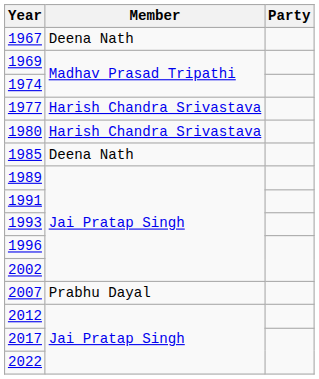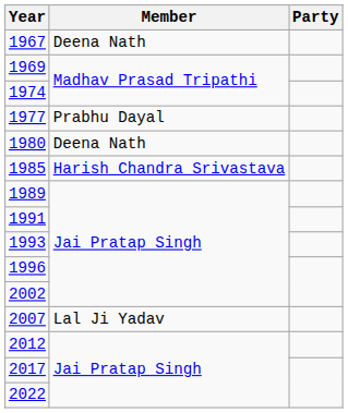 <table class="wikitable">
 <tr>
 <th>Year</th>
 <th>Member</th>
 <th colspan="2">Party</th>
 </tr>
 <tr>
 <td><a href='#'>1967</a></td>
 <td>Deena Nath</td>
 <td></td>
 </tr>
 <tr>
 <td><a href='#'>1969</a></td>
 <td rowspan="2"><a href='#'>Madhav Prasad Tripathi</a></td>
 <td></td>
 </tr>
 <tr>
 <td><a href='#'>1974</a></td>
 </tr>
 <tr>
 <td><a href='#'>1977</a></td>
-<td><a href='#'>Harish Chandra Srivastava</a></td>
+<td>Prabhu Dayal</td>
 <td></td>
 </tr>
 <tr>
 <td><a href='#'>1980</a></td>
-<td><a href='#'>Harish Chandra Srivastava</a></td>
+<td>Deena Nath</td>
 <td></td>
 </tr>
 <tr>
 <td><a href='#'>1985</a></td>
-<td>Deena Nath</td>
+<td><a href='#'>Harish Chandra Srivastava</a></td>
 <td></td>
 </tr>
 <tr>
 <td><a href='#'>1989</a></td>
 <td rowspan="5"><a href='#'>Jai Pratap Singh</a></td>
 <td></td>
 </tr>
 <tr>
 <td><a href='#'>1991</a></td>
 </tr>
 <tr>
 <td><a href='#'>1993</a></td>
 <td></td>
 </tr>
 <tr>
 <td><a href='#'>1996</a></td>
 </tr>
 <tr>
 <td><a href='#'>2002</a></td>
 </tr>
 <tr>
 <td><a href='#'>2007</a></td>
-<td>Prabhu Dayal</td>
+<td>Lal Ji Yadav</td>
 <td></td>
 </tr>
 <tr>
 <td><a href='#'>2012</a></td>
 <td rowspan="3"><a href='#'>Jai Pratap Singh</a></td>
 <td></td>
 </tr>
 <tr>
 <td><a href='#'>2017</a></td>
 </tr>
 <tr>
 <td><a href='#'>2022</a></td>
 </tr>
 </table>
